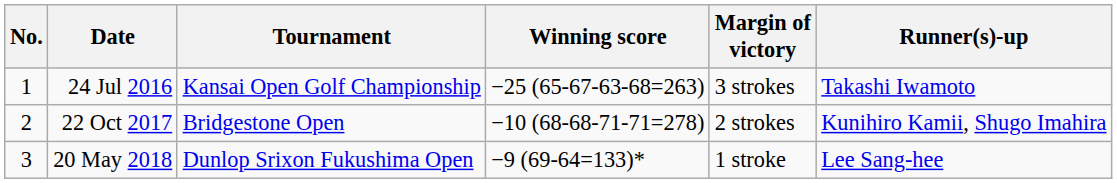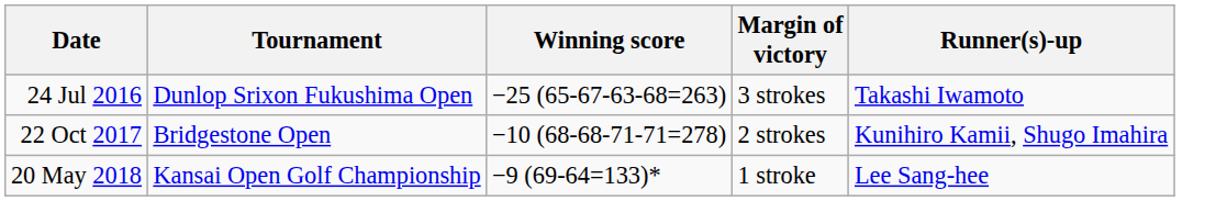 <table class="wikitable" style="font-size:95%;">
 <tr>
-<th>No.</th>
 <th>Date</th>
 <th>Tournament</th>
 <th>Winning score</th>
 <th>Margin of<br>victory</th>
 <th>Runner(s)-up</th>
 </tr>
 <tr>
-<td align=center>1</td>
 <td align=right>24 Jul <a href='#'>2016</a></td>
-<td><a href='#'>Kansai Open Golf Championship</a></td>
+<td><a href='#'>Dunlop Srixon Fukushima Open</a></td>
 <td>−25 (65-67-63-68=263)</td>
 <td>3 strokes</td>
 <td> <a href='#'>Takashi Iwamoto</a></td>
 </tr>
 <tr>
-<td align=center>2</td>
 <td align=right>22 Oct <a href='#'>2017</a></td>
 <td><a href='#'>Bridgestone Open</a></td>
 <td>−10 (68-68-71-71=278)</td>
 <td>2 strokes</td>
 <td> <a href='#'>Kunihiro Kamii</a>,  <a href='#'>Shugo Imahira</a></td>
 </tr>
 <tr>
-<td align=center>3</td>
 <td align=right>20 May <a href='#'>2018</a></td>
-<td><a href='#'>Dunlop Srixon Fukushima Open</a></td>
+<td><a href='#'>Kansai Open Golf Championship</a></td>
 <td>−9 (69-64=133)*</td>
 <td>1 stroke</td>
 <td> <a href='#'>Lee Sang-hee</a></td>
 </tr>
 </table>
